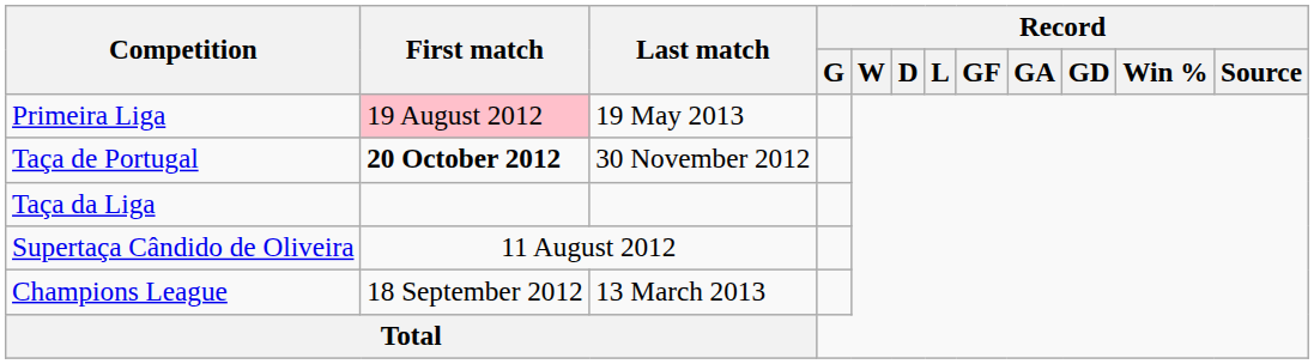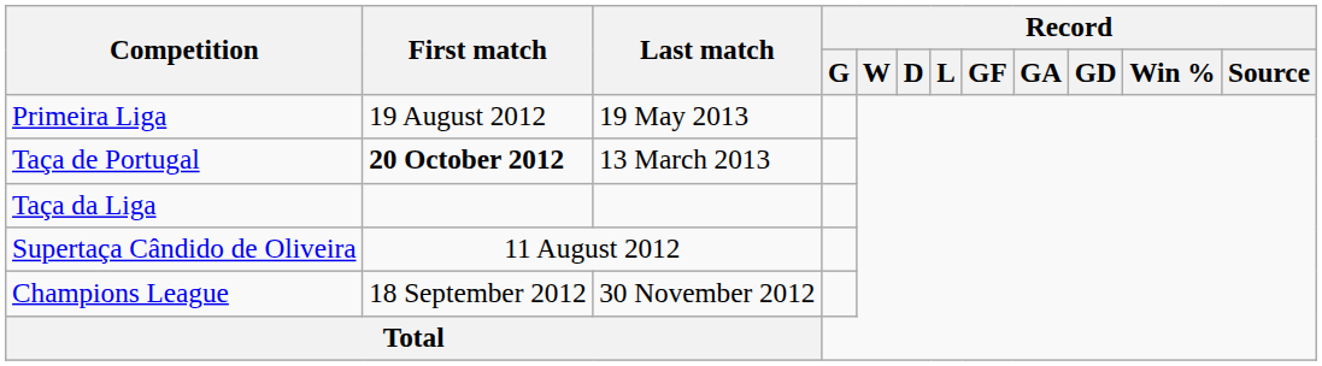 <table class="wikitable" style="text-align: center">
 <tr>
 <th rowspan="2">Competition</th>
 <th rowspan="2">First match</th>
 <th rowspan="2">Last match</th>
 <th colspan="9">Record</th>
 </tr>
 <tr>
 <th>G</th>
 <th>W</th>
 <th>D</th>
 <th>L</th>
 <th>GF</th>
 <th>GA</th>
 <th>GD</th>
 <th>Win %</th>
 <th>Source</th>
 </tr>
 <tr>
 <td align=left><a href='#'>Primeira Liga</a></td>
-<td align=left style="background: pink;">19 August 2012</td>
+<td align=left>19 August 2012</td>
 <td align=left>19 May 2013<br></td>
 <td align=left></td>
 </tr>
 <tr>
 <td align=left><a href='#'>Taça de Portugal</a></td>
 <td align=left><strong>20 October 2012</strong></td>
-<td align=left>30 November 2012<br></td>
+<td align=left>13 March 2013<br></td>
 <td align=left></td>
 </tr>
 <tr>
 <td align=left><a href='#'>Taça da Liga</a></td>
 <td align=left></td>
 <td align=left><br></td>
 <td align=left></td>
 </tr>
 <tr>
 <td align=left><a href='#'>Supertaça Cândido de Oliveira</a></td>
 <td colspan="2" align=center>11 August 2012<br></td>
 <td align=left></td>
 </tr>
 <tr>
 <td align=left><a href='#'>Champions League</a></td>
 <td align=left>18 September 2012</td>
-<td align=left>13 March 2013<br></td>
+<td align=left>30 November 2012<br></td>
 <td align=left></td>
 </tr>
 <tr>
 <th colspan="3">Total<br></th>
 </tr>
 </table>
